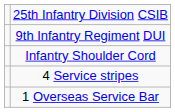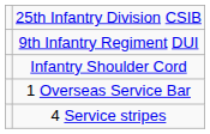 <table class="wikitable" style="margin:1em auto; text-align:center;">
 <tr>
 <td></td>
 <td><a href='#'>25th Infantry Division</a> <a href='#'>CSIB</a></td>
 </tr>
 <tr>
 <td></td>
 <td><a href='#'>9th Infantry Regiment</a> <a href='#'>DUI</a></td>
 </tr>
 <tr>
 <td></td>
 <td><a href='#'>Infantry Shoulder Cord</a></td>
 </tr>
 <tr>
 <td></td>
-<td>4 <a href='#'>Service stripes</a></td>
+<td>1 <a href='#'>Overseas Service Bar</a></td>
 </tr>
 <tr>
 <td></td>
-<td>1 <a href='#'>Overseas Service Bar</a></td>
+<td>4 <a href='#'>Service stripes</a></td>
 </tr>
 </table>
